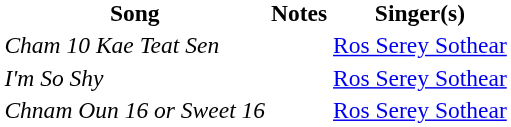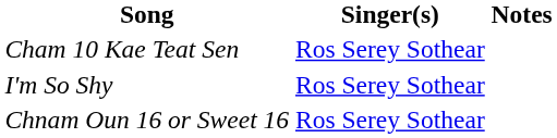 <table>
 <tr>
 <th>Song</th>
+<th>Singer(s)</th>
 <th>Notes</th>
-<th>Singer(s)</th>
 </tr>
 <tr>
 <td><em>Cham 10 Kae Teat Sen</em></td>
+<td><a href='#'>Ros Serey Sothear</a></td>
 <td></td>
-<td><a href='#'>Ros Serey Sothear</a></td>
 </tr>
 <tr>
 <td><em>I'm So Shy</em></td>
+<td><a href='#'>Ros Serey Sothear</a></td>
 <td></td>
-<td><a href='#'>Ros Serey Sothear</a></td>
 </tr>
 <tr>
 <td><em>Chnam Oun 16 or Sweet 16</em></td>
+<td><a href='#'>Ros Serey Sothear</a></td>
 <td></td>
-<td><a href='#'>Ros Serey Sothear</a></td>
 </tr>
 </table>
